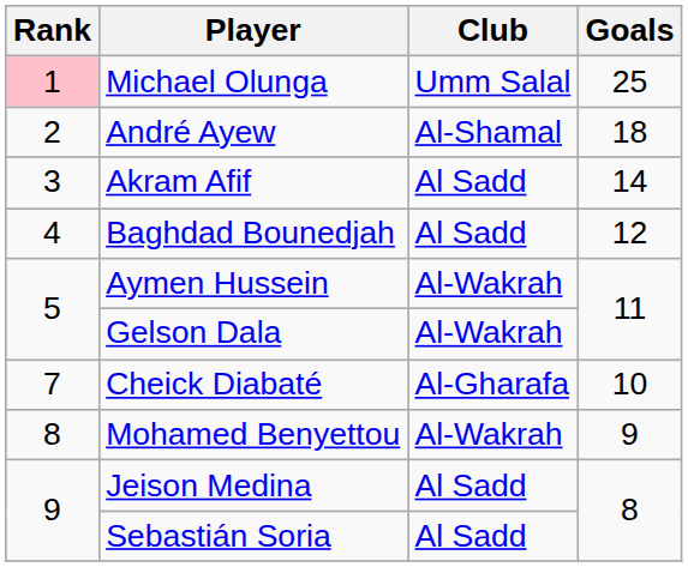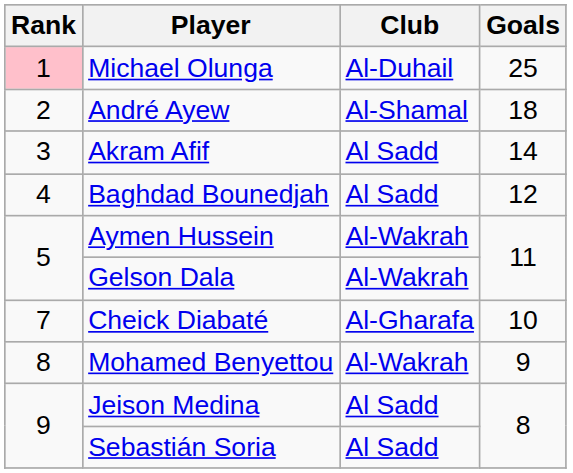 <table class="wikitable" style="text-align:center;">
 <tr>
 <th>Rank</th>
 <th>Player</th>
 <th>Club</th>
 <th>Goals</th>
 </tr>
 <tr>
 <td style="background: pink;">1</td>
 <td align="left"> <a href='#'>Michael Olunga</a></td>
-<td align="left"><a href='#'>Umm Salal</a></td>
+<td align="left"><a href='#'>Al-Duhail</a></td>
 <td>25</td>
 </tr>
 <tr>
 <td>2</td>
 <td align="left"> <a href='#'>André Ayew</a></td>
 <td align="left"><a href='#'>Al-Shamal</a></td>
 <td>18</td>
 </tr>
 <tr>
 <td>3</td>
 <td align="left"> <a href='#'>Akram Afif</a></td>
 <td align="left"><a href='#'>Al Sadd</a></td>
 <td>14</td>
 </tr>
 <tr>
 <td>4</td>
 <td align="left"> <a href='#'>Baghdad Bounedjah</a></td>
 <td align="left"><a href='#'>Al Sadd</a></td>
 <td>12</td>
 </tr>
 <tr>
 <td rowspan="2">5</td>
 <td align="left"> <a href='#'>Aymen Hussein</a></td>
 <td align="left"><a href='#'>Al-Wakrah</a></td>
 <td rowspan="2">11</td>
 </tr>
 <tr>
 <td align="left"> <a href='#'>Gelson Dala</a></td>
 <td align="left"><a href='#'>Al-Wakrah</a></td>
 </tr>
 <tr>
 <td>7</td>
 <td align="left"> <a href='#'>Cheick Diabaté</a></td>
 <td align="left"><a href='#'>Al-Gharafa</a></td>
 <td>10</td>
 </tr>
 <tr>
 <td>8</td>
 <td align="left"> <a href='#'>Mohamed Benyettou</a></td>
 <td align="left"><a href='#'>Al-Wakrah</a></td>
 <td>9</td>
 </tr>
 <tr>
 <td rowspan="2">9</td>
 <td align="left"> <a href='#'>Jeison Medina</a></td>
 <td align="left"><a href='#'>Al Sadd</a></td>
 <td rowspan="2">8</td>
 </tr>
 <tr>
 <td align="left"> <a href='#'>Sebastián Soria</a></td>
 <td align="left"><a href='#'>Al Sadd</a></td>
 </tr>
 </table>
